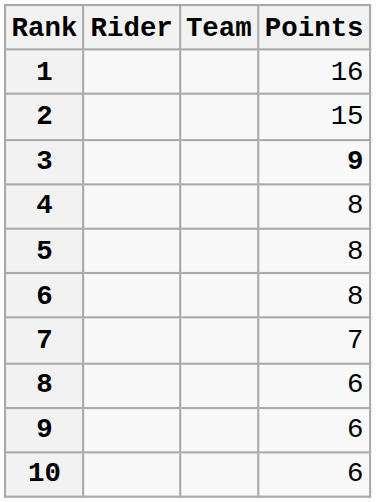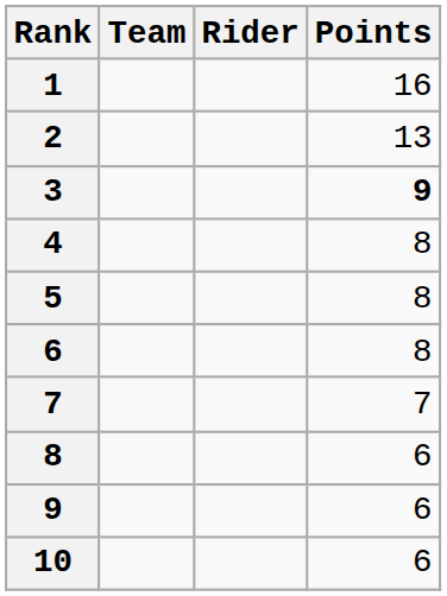 <table class="wikitable" margin-bottom:0;">
 <tr>
 <th scope="col">Rank</th>
+<th scope="col">Team</th>
 <th scope="col">Rider</th>
-<th scope="col">Team</th>
 <th scope="col">Points</th>
 </tr>
 <tr>
 <th scope="row">1</th>
+<td></td>
 <td> </td>
-<td></td>
 <td align="right">16</td>
 </tr>
 <tr>
 <th scope="row">2</th>
 <td></td>
 <td></td>
-<td align="right">15</td>
+<td align="right">13</td>
 </tr>
 <tr>
 <th scope="row">3</th>
 <td></td>
 <td></td>
 <td align="right"><strong>9</strong></td>
 </tr>
 <tr>
 <th scope="row">4</th>
+<td></td>
 <td> </td>
-<td></td>
 <td align="right">8</td>
 </tr>
 <tr>
 <th scope="row">5</th>
 <td></td>
 <td></td>
 <td align="right">8</td>
 </tr>
 <tr>
 <th scope="row">6</th>
 <td></td>
 <td></td>
 <td align="right">8</td>
 </tr>
 <tr>
 <th scope="row">7</th>
 <td></td>
 <td></td>
 <td align="right">7</td>
 </tr>
 <tr>
 <th scope="row">8</th>
 <td></td>
 <td></td>
 <td align="right">6</td>
 </tr>
 <tr>
 <th scope="row">9</th>
 <td></td>
 <td></td>
 <td align="right">6</td>
 </tr>
 <tr>
 <th scope="row">10</th>
 <td></td>
 <td></td>
 <td align="right">6</td>
 </tr>
 </table>
